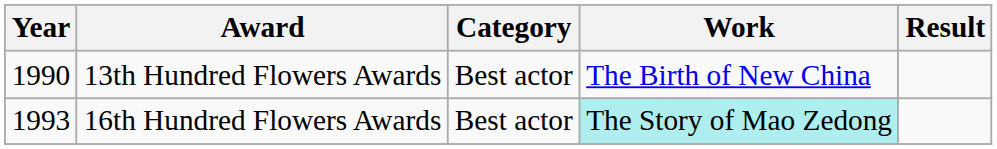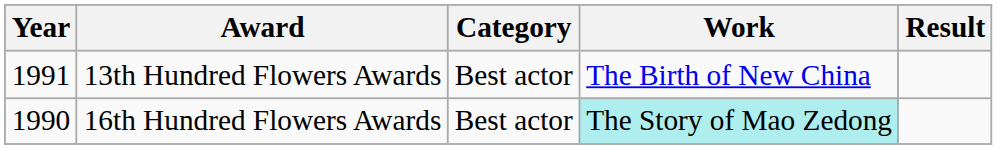 <table class="wikitable plainrowheaders sortable">
 <tr>
 <th>Year</th>
 <th>Award</th>
 <th>Category</th>
 <th>Work</th>
 <th>Result</th>
 </tr>
 <tr>
-<td>1990</td>
+<td>1991</td>
 <td>13th Hundred Flowers Awards</td>
 <td>Best actor</td>
 <td><a href='#'>The Birth of New China</a></td>
 <td></td>
 </tr>
 <tr>
-<td>1993</td>
+<td>1990</td>
 <td>16th Hundred Flowers Awards</td>
 <td>Best actor</td>
 <td style="background: paleturquoise;">The Story of Mao Zedong</td>
 <td></td>
 </tr>
 </table>
